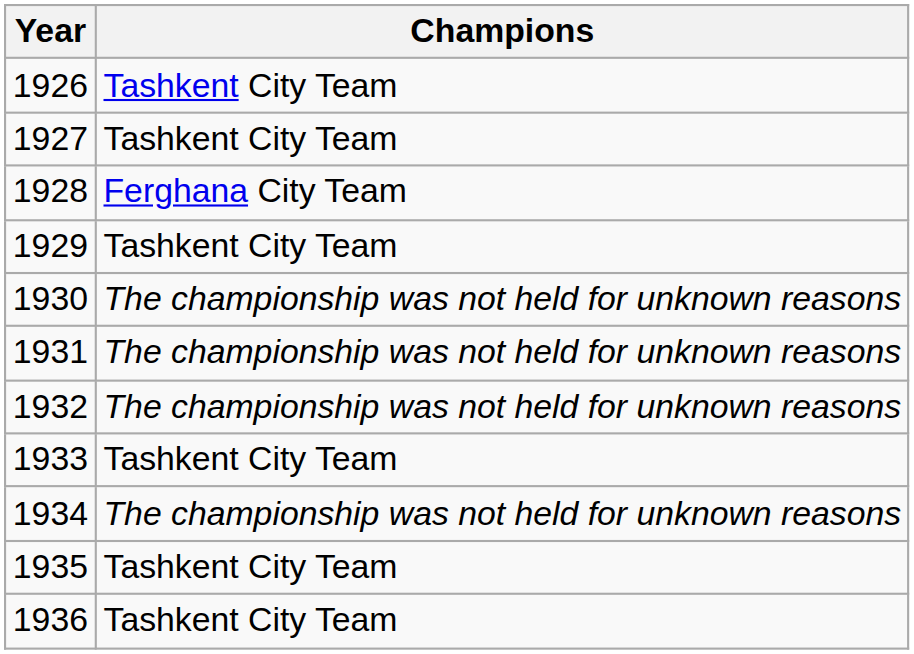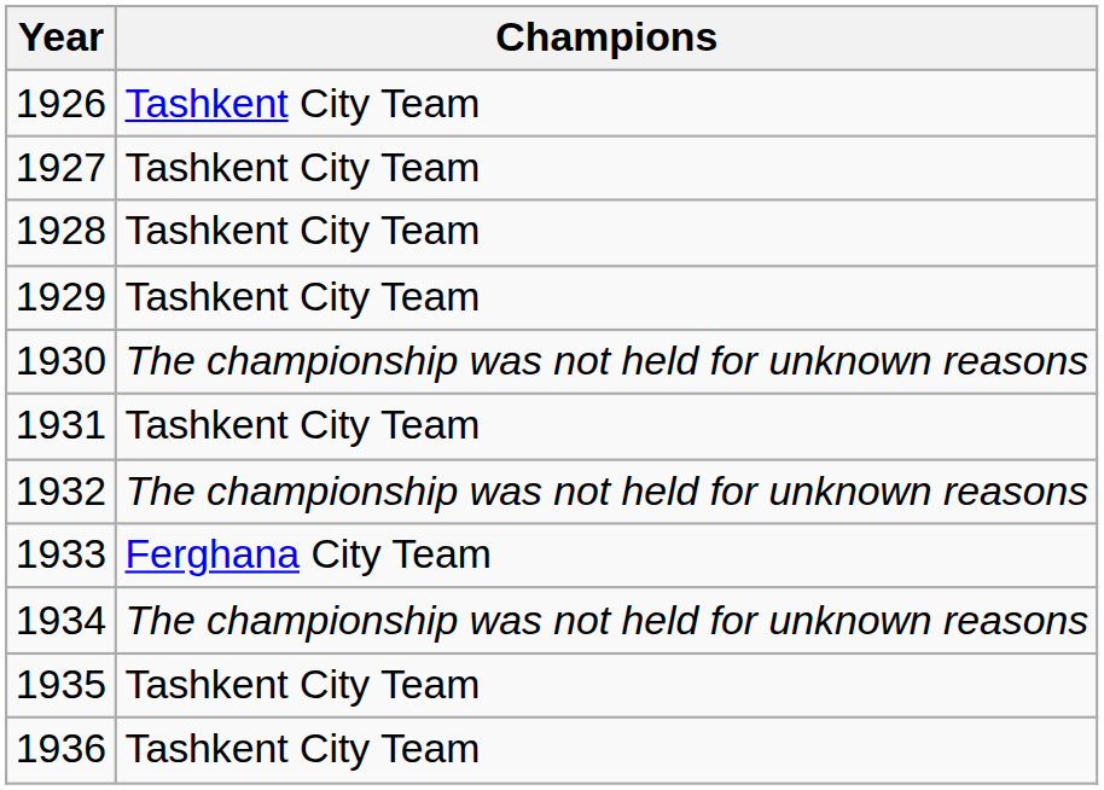 <table class="wikitable">
 <tr>
 <th>Year</th>
 <th>Champions</th>
 </tr>
 <tr>
 <td>1926</td>
 <td><a href='#'>Tashkent</a> City Team</td>
 </tr>
 <tr>
 <td>1927</td>
 <td>Tashkent City Team</td>
 </tr>
 <tr>
 <td>1928</td>
-<td><a href='#'>Ferghana</a> City Team</td>
+<td>Tashkent City Team</td>
 </tr>
 <tr>
 <td>1929</td>
 <td>Tashkent City Team</td>
 </tr>
 <tr>
 <td>1930</td>
 <td><em>The championship was not held for unknown reasons</em></td>
 </tr>
 <tr>
 <td>1931</td>
-<td><em>The championship was not held for unknown reasons</em></td>
+<td>Tashkent City Team</td>
 </tr>
 <tr>
 <td>1932</td>
 <td><em>The championship was not held for unknown reasons</em></td>
 </tr>
 <tr>
 <td>1933</td>
-<td>Tashkent City Team</td>
+<td><a href='#'>Ferghana</a> City Team</td>
 </tr>
 <tr>
 <td>1934</td>
 <td><em>The championship was not held for unknown reasons</em></td>
 </tr>
 <tr>
 <td>1935</td>
 <td>Tashkent City Team</td>
 </tr>
 <tr>
 <td>1936</td>
 <td>Tashkent City Team</td>
 </tr>
 </table>
